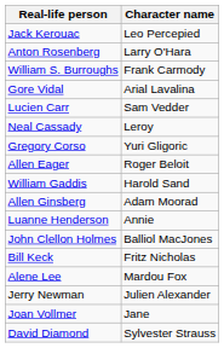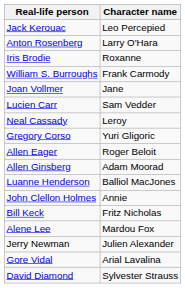 <table class="wikitable">
 <tr>
 <th>Real-life person</th>
 <th>Character name</th>
 </tr>
 <tr>
 <td><a href='#'>Jack Kerouac</a></td>
 <td>Leo Percepied</td>
 </tr>
 <tr>
 <td><a href='#'>Anton Rosenberg</a></td>
 <td>Larry O'Hara</td>
 </tr>
 <tr>
+<td><a href='#'>Iris Brodie</a></td>
+<td>Roxanne</td>
+</tr>
+<tr>
 <td><a href='#'>William S. Burroughs</a></td>
 <td>Frank Carmody</td>
 </tr>
 <tr>
-<td><a href='#'>Gore Vidal</a></td>
-<td>Arial Lavalina</td>
+<td><a href='#'>Joan Vollmer</a></td>
+<td>Jane</td>
 </tr>
 <tr>
 <td><a href='#'>Lucien Carr</a></td>
 <td>Sam Vedder</td>
 </tr>
 <tr>
 <td><a href='#'>Neal Cassady</a></td>
 <td>Leroy</td>
 </tr>
 <tr>
 <td><a href='#'>Gregory Corso</a></td>
 <td>Yuri Gligoric</td>
 </tr>
 <tr>
 <td><a href='#'>Allen Eager</a></td>
 <td>Roger Beloit</td>
 </tr>
 <tr>
-<td><a href='#'>William Gaddis</a></td>
-<td>Harold Sand</td>
-</tr>
-<tr>
 <td><a href='#'>Allen Ginsberg</a></td>
 <td>Adam Moorad</td>
 </tr>
 <tr>
 <td><a href='#'>Luanne Henderson</a></td>
-<td>Annie</td>
+<td>Balliol MacJones</td>
 </tr>
 <tr>
 <td><a href='#'>John Clellon Holmes</a></td>
-<td>Balliol MacJones</td>
+<td>Annie</td>
 </tr>
 <tr>
 <td><a href='#'>Bill Keck</a></td>
 <td>Fritz Nicholas</td>
 </tr>
 <tr>
 <td><a href='#'>Alene Lee</a></td>
 <td>Mardou Fox</td>
 </tr>
 <tr>
 <td>Jerry Newman</td>
 <td>Julien Alexander</td>
 </tr>
 <tr>
-<td><a href='#'>Joan Vollmer</a></td>
-<td>Jane</td>
+<td><a href='#'>Gore Vidal</a></td>
+<td>Arial Lavalina</td>
 </tr>
 <tr>
 <td><a href='#'>David Diamond</a></td>
 <td>Sylvester Strauss</td>
 </tr>
 </table>
